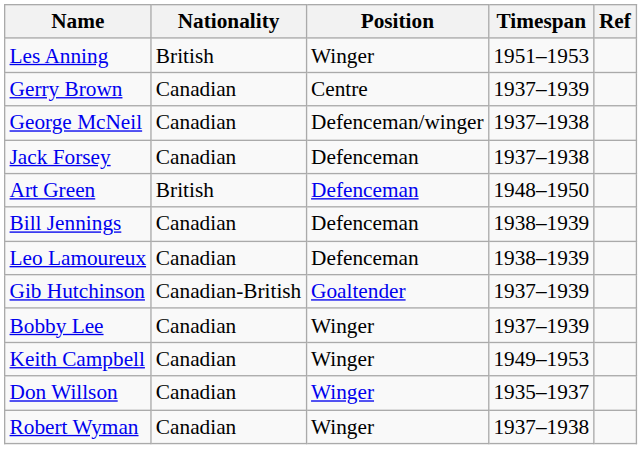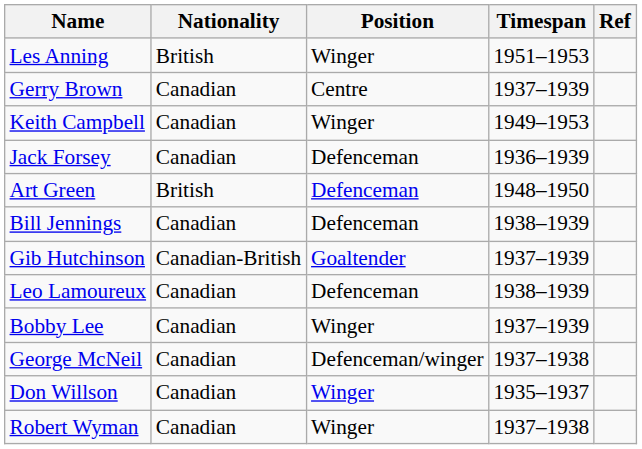 <table class="wikitable">
 <tr>
 <th>Name</th>
 <th>Nationality</th>
 <th>Position</th>
 <th>Timespan</th>
 <th>Ref</th>
 </tr>
 <tr>
 <td><a href='#'>Les Anning</a></td>
 <td>British</td>
 <td>Winger</td>
 <td>1951–1953</td>
 <td></td>
 </tr>
 <tr>
 <td><a href='#'>Gerry Brown</a></td>
 <td>Canadian</td>
 <td>Centre</td>
 <td>1937–1939</td>
 <td></td>
 </tr>
 <tr>
-<td><a href='#'>George McNeil</a></td>
+<td><a href='#'>Keith Campbell</a></td>
 <td>Canadian</td>
-<td>Defenceman/winger</td>
-<td>1937–1938</td>
+<td>Winger</td>
+<td>1949–1953</td>
 <td></td>
 </tr>
 <tr>
 <td><a href='#'>Jack Forsey</a></td>
 <td>Canadian</td>
 <td>Defenceman</td>
-<td>1937–1938</td>
+<td>1936–1939</td>
 <td></td>
 </tr>
 <tr>
 <td><a href='#'>Art Green</a></td>
 <td>British</td>
 <td><a href='#'>Defenceman</a></td>
 <td>1948–1950</td>
 <td></td>
 </tr>
 <tr>
 <td><a href='#'>Bill Jennings</a></td>
 <td>Canadian</td>
 <td>Defenceman</td>
 <td>1938–1939</td>
 <td></td>
 </tr>
 <tr>
+<td><a href='#'>Gib Hutchinson</a></td>
+<td>Canadian-British</td>
+<td><a href='#'>Goaltender</a></td>
+<td>1937–1939</td>
+<td></td>
+</tr>
+<tr>
 <td><a href='#'>Leo Lamoureux</a></td>
 <td>Canadian</td>
 <td>Defenceman</td>
 <td>1938–1939</td>
-<td></td>
-</tr>
-<tr>
-<td><a href='#'>Gib Hutchinson</a></td>
-<td>Canadian-British</td>
-<td><a href='#'>Goaltender</a></td>
-<td>1937–1939</td>
 <td></td>
 </tr>
 <tr>
 <td><a href='#'>Bobby Lee</a></td>
 <td>Canadian</td>
 <td>Winger</td>
 <td>1937–1939</td>
 <td></td>
 </tr>
 <tr>
-<td><a href='#'>Keith Campbell</a></td>
+<td><a href='#'>George McNeil</a></td>
 <td>Canadian</td>
-<td>Winger</td>
-<td>1949–1953</td>
+<td>Defenceman/winger</td>
+<td>1937–1938</td>
 <td></td>
 </tr>
 <tr>
 <td><a href='#'>Don Willson</a></td>
 <td>Canadian</td>
 <td><a href='#'>Winger</a></td>
 <td>1935–1937</td>
 <td></td>
 </tr>
 <tr>
 <td><a href='#'>Robert Wyman</a></td>
 <td>Canadian</td>
 <td>Winger</td>
 <td>1937–1938</td>
 <td></td>
 </tr>
 </table>
